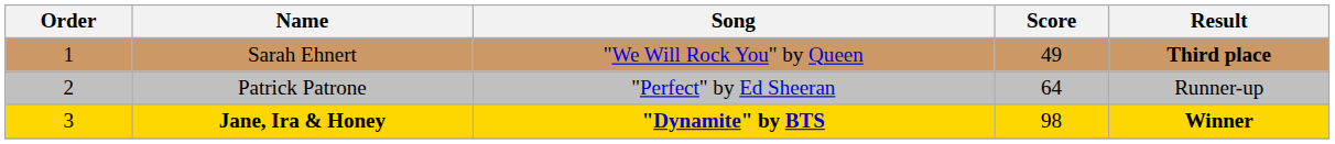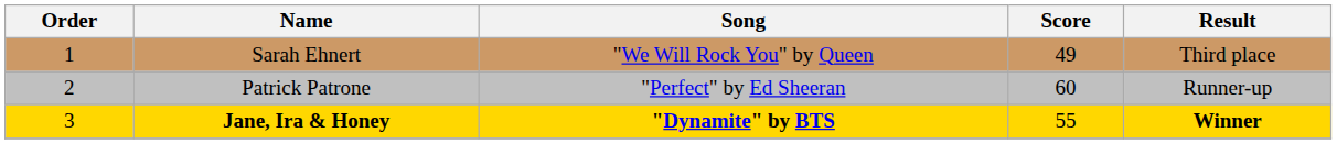 <table class="wikitable sortable collapsed" style="text-align:center; width:80%;">
 <tr style="text-align:Center; background:#cc;">
 <th>Order</th>
 <th>Name</th>
 <th>Song</th>
 <th>Score</th>
 <th>Result</th>
 </tr>
 <tr style="background:#c96">
 <td>1</td>
 <td>Sarah Ehnert</td>
 <td>"<a href='#'>We Will Rock You</a>" by <a href='#'>Queen</a></td>
 <td>49</td>
-<td><strong>Third place</strong></td>
+<td>Third place</td>
 </tr>
 <tr style="background:silver">
 <td>2</td>
 <td>Patrick Patrone</td>
 <td>"<a href='#'>Perfect</a>" by <a href='#'>Ed Sheeran</a></td>
-<td>64</td>
+<td>60</td>
 <td>Runner-up</td>
 </tr>
 <tr style="background:gold">
 <td>3</td>
 <td><strong>Jane, Ira & Honey</strong></td>
 <td><strong>"<a href='#'>Dynamite</a>" by <a href='#'>BTS</a></strong></td>
-<td>98</td>
+<td>55</td>
 <td><strong>Winner</strong></td>
 </tr>
 <tr>
 </tr>
 </table>
